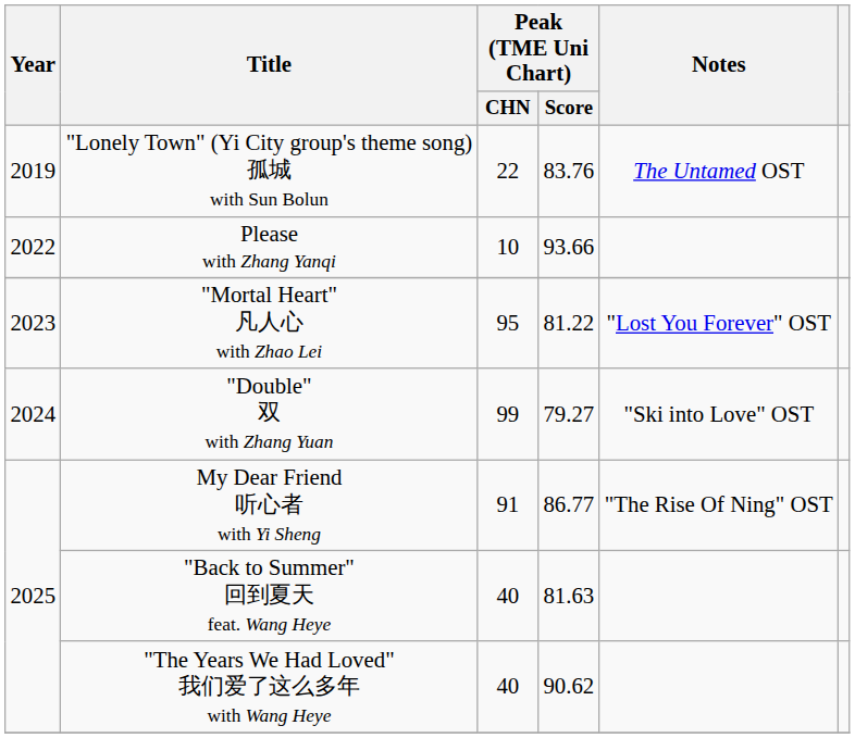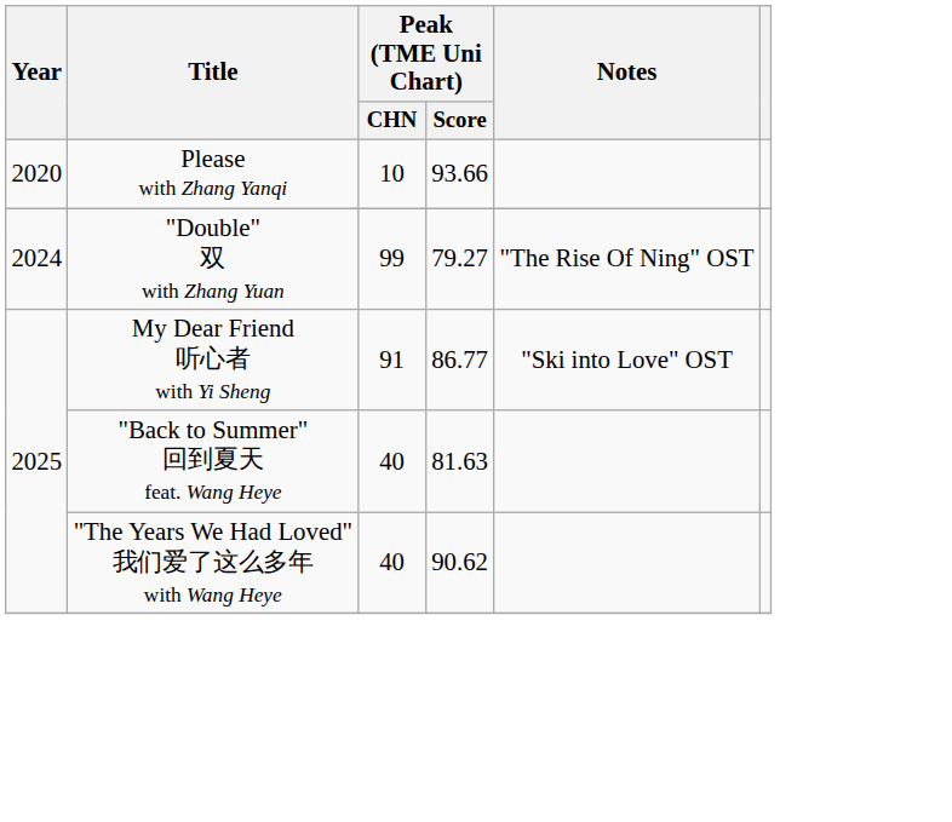 <table class="wikitable plainrowheaders" style="text-align:center">
 <tr>
 <th scope="col" rowspan="2">Year</th>
 <th scope="col" rowspan="2">Title</th>
 <th scope="col" colspan="2">Peak (TME Uni Chart)</th>
 <th scope="col" rowspan="2">Notes</th>
 <th scope="col" rowspan="2"></th>
 </tr>
 <tr>
 <th scope="col" style="font-size:90%; width:2.5em">CHN</th>
 <th scope="col" style="font-size:90%; width:2.5em">Score</th>
 </tr>
 <tr>
-<td>2019</td>
-<td>"Lonely Town" (Yi City group's theme song) <br>孤城<br> <small> with Sun Bolun</small></td>
-<td>22</td>
-<td>83.76</td>
-<td><em><a href='#'>The Untamed</a></em> OST</td>
-<td></td>
-</tr>
-<tr>
-<td>2022</td>
+<td>2020</td>
 <td>Please <br><small>with <em>Zhang Yanqi</em></small></td>
 <td>10</td>
 <td>93.66</td>
 <td></td>
 <td></td>
 </tr>
 <tr>
 </tr>
 <tr>
-<td>2023</td>
-<td>"Mortal Heart" <br> 凡人心	<br><small>with <em>Zhao Lei</em></small></td>
-<td>95</td>
-<td>81.22</td>
-<td>"<a href='#'>Lost You Forever</a>" OST</td>
-<td></td>
-</tr>
-<tr>
 <td>2024</td>
 <td>"Double" <br> 双	<br><small>with <em>Zhang Yuan</em></small></td>
 <td>99</td>
 <td>79.27</td>
-<td>"Ski into Love" OST</td>
+<td>"The Rise Of Ning" OST</td>
 <td></td>
 </tr>
 <tr>
 <td rowspan="3">2025</td>
 <td>My Dear Friend <br> 听心者	<br><small>with <em>Yi Sheng</em></small></td>
 <td>91</td>
 <td>86.77</td>
-<td>"The Rise Of Ning" OST</td>
+<td>"Ski into Love" OST</td>
 <td></td>
 </tr>
 <tr>
 <td>"Back to Summer" <br> 回到夏天	<br><small>feat. <em>Wang Heye</em></small></td>
 <td>40</td>
 <td>81.63</td>
 <td></td>
 <td></td>
 </tr>
 <tr>
 <td>"The Years We Had Loved" <br>  我们爱了这么多年<br><small>with <em>Wang Heye</em></small></td>
 <td>40</td>
 <td>90.62</td>
 <td></td>
 <td></td>
 </tr>
 <tr>
 </tr>
 </table>
